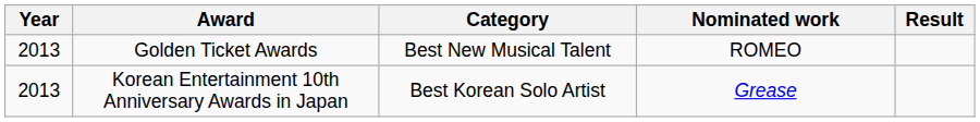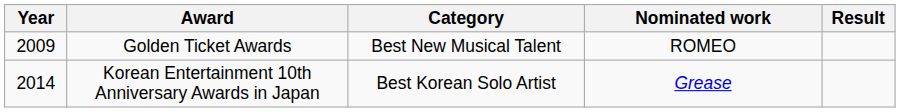 <table class="wikitable">
 <tr>
 <th style="width:50px;">Year</th>
 <th style="width:250px;">Award</th>
 <th style="width:210px;">Category</th>
 <th style="width:210px;">Nominated work</th>
 <th style="width:60px;">Result</th>
 </tr>
 <tr align="center">
-<td>2013</td>
+<td>2009</td>
 <td>Golden Ticket Awards</td>
 <td>Best New Musical Talent</td>
 <td>ROMEO</td>
 <td></td>
 </tr>
 <tr align="center">
-<td rowspan=1>2013</td>
+<td rowspan=1>2014</td>
 <td>Korean Entertainment 10th Anniversary Awards in Japan</td>
 <td>Best Korean Solo Artist</td>
 <td><em><a href='#'>Grease</a></em></td>
 <td></td>
 </tr>
 </table>
